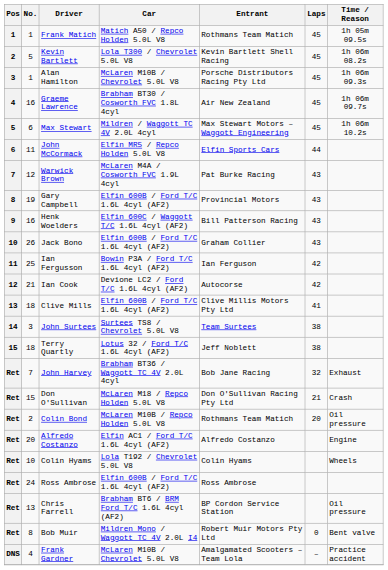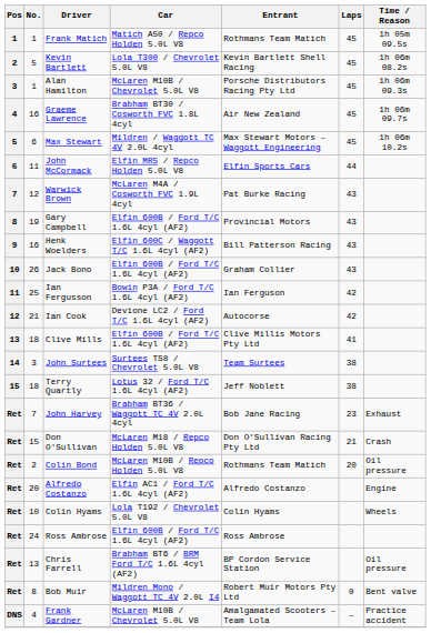 <table class="wikitable" style="font-size: 95%;">
 <tr>
 <th>Pos</th>
 <th>No.</th>
 <th>Driver</th>
 <th>Car</th>
 <th>Entrant</th>
 <th>Laps</th>
 <th>Time / <br> Reason</th>
 </tr>
 <tr>
 <th>1</th>
 <td align="center">1</td>
 <td> <a href='#'>Frank Matich</a></td>
 <td><a href='#'>Matich</a> A50 / <a href='#'>Repco Holden</a> 5.0L V8</td>
 <td>Rothmans Team Matich</td>
 <td align="center">45</td>
 <td align="center">1h 05m 09.5s</td>
 </tr>
 <tr>
 <th>2</th>
 <td align="center">5</td>
 <td> <a href='#'>Kevin Bartlett</a></td>
 <td><a href='#'>Lola T300</a> /  <a href='#'>Chevrolet</a> 5.0L V8</td>
 <td>Kevin Bartlett Shell Racing</td>
 <td align="center">45</td>
 <td align="center">1h 06m 08.2s</td>
 </tr>
 <tr>
 <th>3</th>
 <td align="center">1</td>
 <td> Alan Hamilton</td>
 <td><a href='#'>McLaren</a> M10B / <a href='#'>Chevrolet</a> 5.0L V8</td>
 <td>Porsche Distributors Racing Pty Ltd</td>
 <td align="center">45</td>
 <td align="center">1h 06m 09.3s</td>
 </tr>
 <tr>
 <th>4</th>
 <td align="center">16</td>
 <td> <a href='#'>Graeme Lawrence</a></td>
 <td><a href='#'>Brabham</a> BT30 / <a href='#'>Cosworth FVC</a> 1.8L 4cyl</td>
 <td>Air New Zealand</td>
 <td align="center">45</td>
 <td align="center">1h 06m 09.7s</td>
 </tr>
 <tr>
 <th>5</th>
 <td align="center">6</td>
 <td> <a href='#'>Max Stewart</a></td>
 <td><a href='#'>Mildren</a> / <a href='#'>Waggott TC 4V</a> 2.0L 4cyl</td>
 <td>Max Stewart Motors – <a href='#'>Waggott Engineering</a></td>
 <td align="center">45</td>
 <td align="center">1h 06m 10.2s</td>
 </tr>
 <tr>
 <th>6</th>
 <td align="center">11</td>
 <td> <a href='#'>John McCormack</a></td>
 <td><a href='#'>Elfin MR5</a> / <a href='#'>Repco Holden</a> 5.0L V8</td>
 <td><a href='#'>Elfin Sports Cars</a></td>
 <td align="center">44</td>
 <td></td>
 </tr>
 <tr>
 <th>7</th>
 <td align="center">12</td>
 <td> <a href='#'>Warwick Brown</a></td>
 <td><a href='#'>McLaren</a> M4A / <a href='#'>Cosworth FVC</a> 1.9L 4cyl</td>
 <td>Pat Burke Racing</td>
 <td align="center">43</td>
 <td></td>
 </tr>
 <tr>
 <th>8</th>
 <td align="center">19</td>
 <td> Gary Campbell</td>
 <td><a href='#'>Elfin 600B</a> / <a href='#'>Ford T/C</a> 1.6L 4cyl (AF2)</td>
 <td>Provincial Motors</td>
 <td align="center">43</td>
 <td></td>
 </tr>
 <tr>
 <th>9</th>
 <td align="center">16</td>
 <td> Henk Woelders</td>
 <td><a href='#'>Elfin 600C</a> / <a href='#'>Waggott T/C</a> 1.6L 4cyl (AF2)</td>
 <td>Bill Patterson Racing</td>
 <td align="center">43</td>
 <td></td>
 </tr>
 <tr>
 <th>10</th>
 <td align="center">26</td>
 <td> Jack Bono</td>
 <td><a href='#'>Elfin 600B</a> / <a href='#'>Ford T/C</a> 1.6L 4cyl (AF2)</td>
 <td>Graham Collier</td>
 <td align="center">43</td>
 <td></td>
 </tr>
 <tr>
 <th>11</th>
 <td align="center">25</td>
 <td> Ian Fergusson</td>
 <td><a href='#'>Bowin</a> P3A / <a href='#'>Ford T/C</a> 1.6L 4cyl (AF2)</td>
 <td>Ian Ferguson</td>
 <td align="center">42</td>
 <td></td>
 </tr>
 <tr>
 <th>12</th>
 <td align="center">21</td>
 <td> Ian Cook</td>
 <td>Devione LC2 / <a href='#'>Ford T/C</a> 1.6L 4cyl (AF2)</td>
 <td>Autocorse</td>
 <td align="center">42</td>
 <td></td>
 </tr>
 <tr>
 <th>13</th>
 <td align="center">18</td>
 <td> Clive Mills</td>
 <td><a href='#'>Elfin 600B</a> / <a href='#'>Ford T/C</a> 1.6L 4cyl (AF2)</td>
 <td>Clive Millis Motors Pty Ltd</td>
 <td align="center">41</td>
 <td></td>
 </tr>
 <tr>
 <th>14</th>
 <td align="center">3</td>
 <td> <a href='#'>John Surtees</a></td>
 <td><a href='#'>Surtees</a> TS8 / <a href='#'>Chevrolet</a> 5.0L V8</td>
 <td><a href='#'>Team Surtees</a></td>
 <td align="center">38</td>
 <td></td>
 </tr>
 <tr>
 <th>15</th>
 <td align="center">18</td>
 <td> Terry Quartly</td>
 <td><a href='#'>Lotus</a> 32 / <a href='#'>Ford T/C</a> 1.6L 4cyl (AF2)</td>
 <td>Jeff Noblett</td>
 <td align="center">38</td>
 <td></td>
 </tr>
 <tr>
 <th>Ret</th>
 <td align="center">7</td>
 <td> <a href='#'>John Harvey</a></td>
 <td><a href='#'>Brabham</a> BT36 / <a href='#'>Waggott TC 4V</a> 2.0L 4cyl</td>
 <td>Bob Jane Racing</td>
-<td align="center">32</td>
+<td align="center">23</td>
 <td>Exhaust</td>
 </tr>
 <tr>
 <th>Ret</th>
 <td align="center">15</td>
 <td> Don O'Sullivan</td>
 <td><a href='#'>McLaren</a> M18 / <a href='#'>Repco Holden</a> 5.0L V8</td>
 <td>Don O'Sullivan Racing Pty Ltd</td>
 <td align="center">21</td>
 <td>Crash</td>
 </tr>
 <tr>
 <th>Ret</th>
 <td align="center">2</td>
 <td> <a href='#'>Colin Bond</a></td>
 <td><a href='#'>McLaren</a> M10B / <a href='#'>Repco Holden</a> 5.0L V8</td>
 <td>Rothmans Team Matich</td>
 <td align="center">20</td>
 <td>Oil pressure</td>
 </tr>
 <tr>
 <th>Ret</th>
 <td align="center">20</td>
 <td> <a href='#'>Alfredo Costanzo</a></td>
 <td><a href='#'>Elfin</a> AC1 / <a href='#'>Ford T/C</a> 1.6L 4cyl (AF2)</td>
 <td>Alfredo Costanzo</td>
 <td align="center"></td>
 <td>Engine</td>
 </tr>
 <tr>
 <th>Ret</th>
 <td align="center">10</td>
 <td> Colin Hyams</td>
 <td><a href='#'>Lola</a> T192 / <a href='#'>Chevrolet</a> 5.0L V8</td>
 <td>Colin Hyams</td>
 <td align="center"></td>
 <td>Wheels</td>
 </tr>
 <tr>
 <th>Ret</th>
 <td align="center">24</td>
 <td> Ross Ambrose</td>
 <td><a href='#'>Elfin 600B</a> / <a href='#'>Ford T/C</a> 1.6L 4cyl (AF2)</td>
 <td>Ross Ambrose</td>
 <td align="center"></td>
 <td></td>
 </tr>
 <tr>
 <th>Ret</th>
 <td align="center">13</td>
 <td> Chris Farrell</td>
 <td><a href='#'>Brabham</a> BT6 / <a href='#'>BRM</a> <a href='#'>Ford T/C</a> 1.6L 4cyl (AF2)</td>
 <td>BP Cordon Service Station</td>
 <td align="center"></td>
 <td>Oil pressure</td>
 </tr>
 <tr>
 <th>Ret</th>
 <td align="center">8</td>
 <td> Bob Muir</td>
 <td><a href='#'>Mildren Mono</a> / <a href='#'>Waggott TC 4V</a> 2.0L <a href='#'>I4</a></td>
 <td>Robert Muir Motors Pty Ltd</td>
 <td align="center">0</td>
 <td>Bent valve</td>
 </tr>
 <tr>
 <th>DNS</th>
 <td align="center">4</td>
 <td> <a href='#'>Frank Gardner</a></td>
 <td><a href='#'>McLaren</a> M10B / <a href='#'>Chevrolet</a> 5.0L V8</td>
 <td>Amalgamated Scooters – Team Lola</td>
 <td align="center">–</td>
 <td>Practice accident</td>
 </tr>
 <tr>
 </tr>
 </table>
